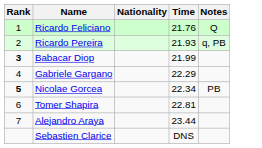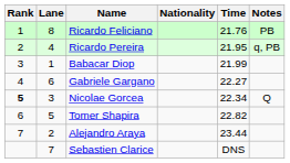 <table class="wikitable sortable" style="text-align:center">
 <tr>
 <th>Rank</th>
+<th>Lane</th>
 <th>Name</th>
 <th>Nationality</th>
 <th>Time</th>
 <th>Notes</th>
 </tr>
 <tr bgcolor=ccffcc>
 <td>1</td>
+<td>8</td>
 <td align=left><a href='#'>Ricardo Feliciano</a></td>
 <td align=left></td>
 <td>21.76</td>
-<td>Q</td>
+<td>PB</td>
 </tr>
 <tr bgcolor=ddffdd>
 <td>2</td>
+<td>4</td>
 <td align=left><a href='#'>Ricardo Pereira</a></td>
 <td align=left></td>
-<td>21.93</td>
+<td>21.95</td>
 <td>q, PB</td>
 </tr>
 <tr>
-<td><strong>3</strong></td>
+<td>3</td>
+<td>1</td>
 <td align=left><a href='#'>Babacar Diop</a></td>
 <td align=left></td>
 <td>21.99</td>
 <td></td>
 </tr>
 <tr>
 <td>4</td>
+<td>6</td>
 <td align=left><a href='#'>Gabriele Gargano</a></td>
 <td align=left></td>
-<td>22.29</td>
+<td>22.27</td>
 <td></td>
 </tr>
 <tr>
 <td><strong>5</strong></td>
+<td>3</td>
 <td align=left><a href='#'>Nicolae Gorcea</a></td>
 <td align=left></td>
 <td>22.34</td>
-<td>PB</td>
+<td>Q</td>
 </tr>
 <tr>
 <td>6</td>
+<td>5</td>
 <td align=left><a href='#'>Tomer Shapira</a></td>
 <td align=left></td>
-<td>22.81</td>
+<td>22.82</td>
 <td></td>
 </tr>
 <tr>
 <td>7</td>
+<td>2</td>
 <td align=left><a href='#'>Alejandro Araya</a></td>
 <td align=left></td>
 <td>23.44</td>
 <td></td>
 </tr>
 <tr>
 <td></td>
+<td>7</td>
 <td align=left><a href='#'>Sebastien Clarice</a></td>
 <td align=left></td>
 <td>DNS</td>
 <td></td>
 </tr>
 </table>
